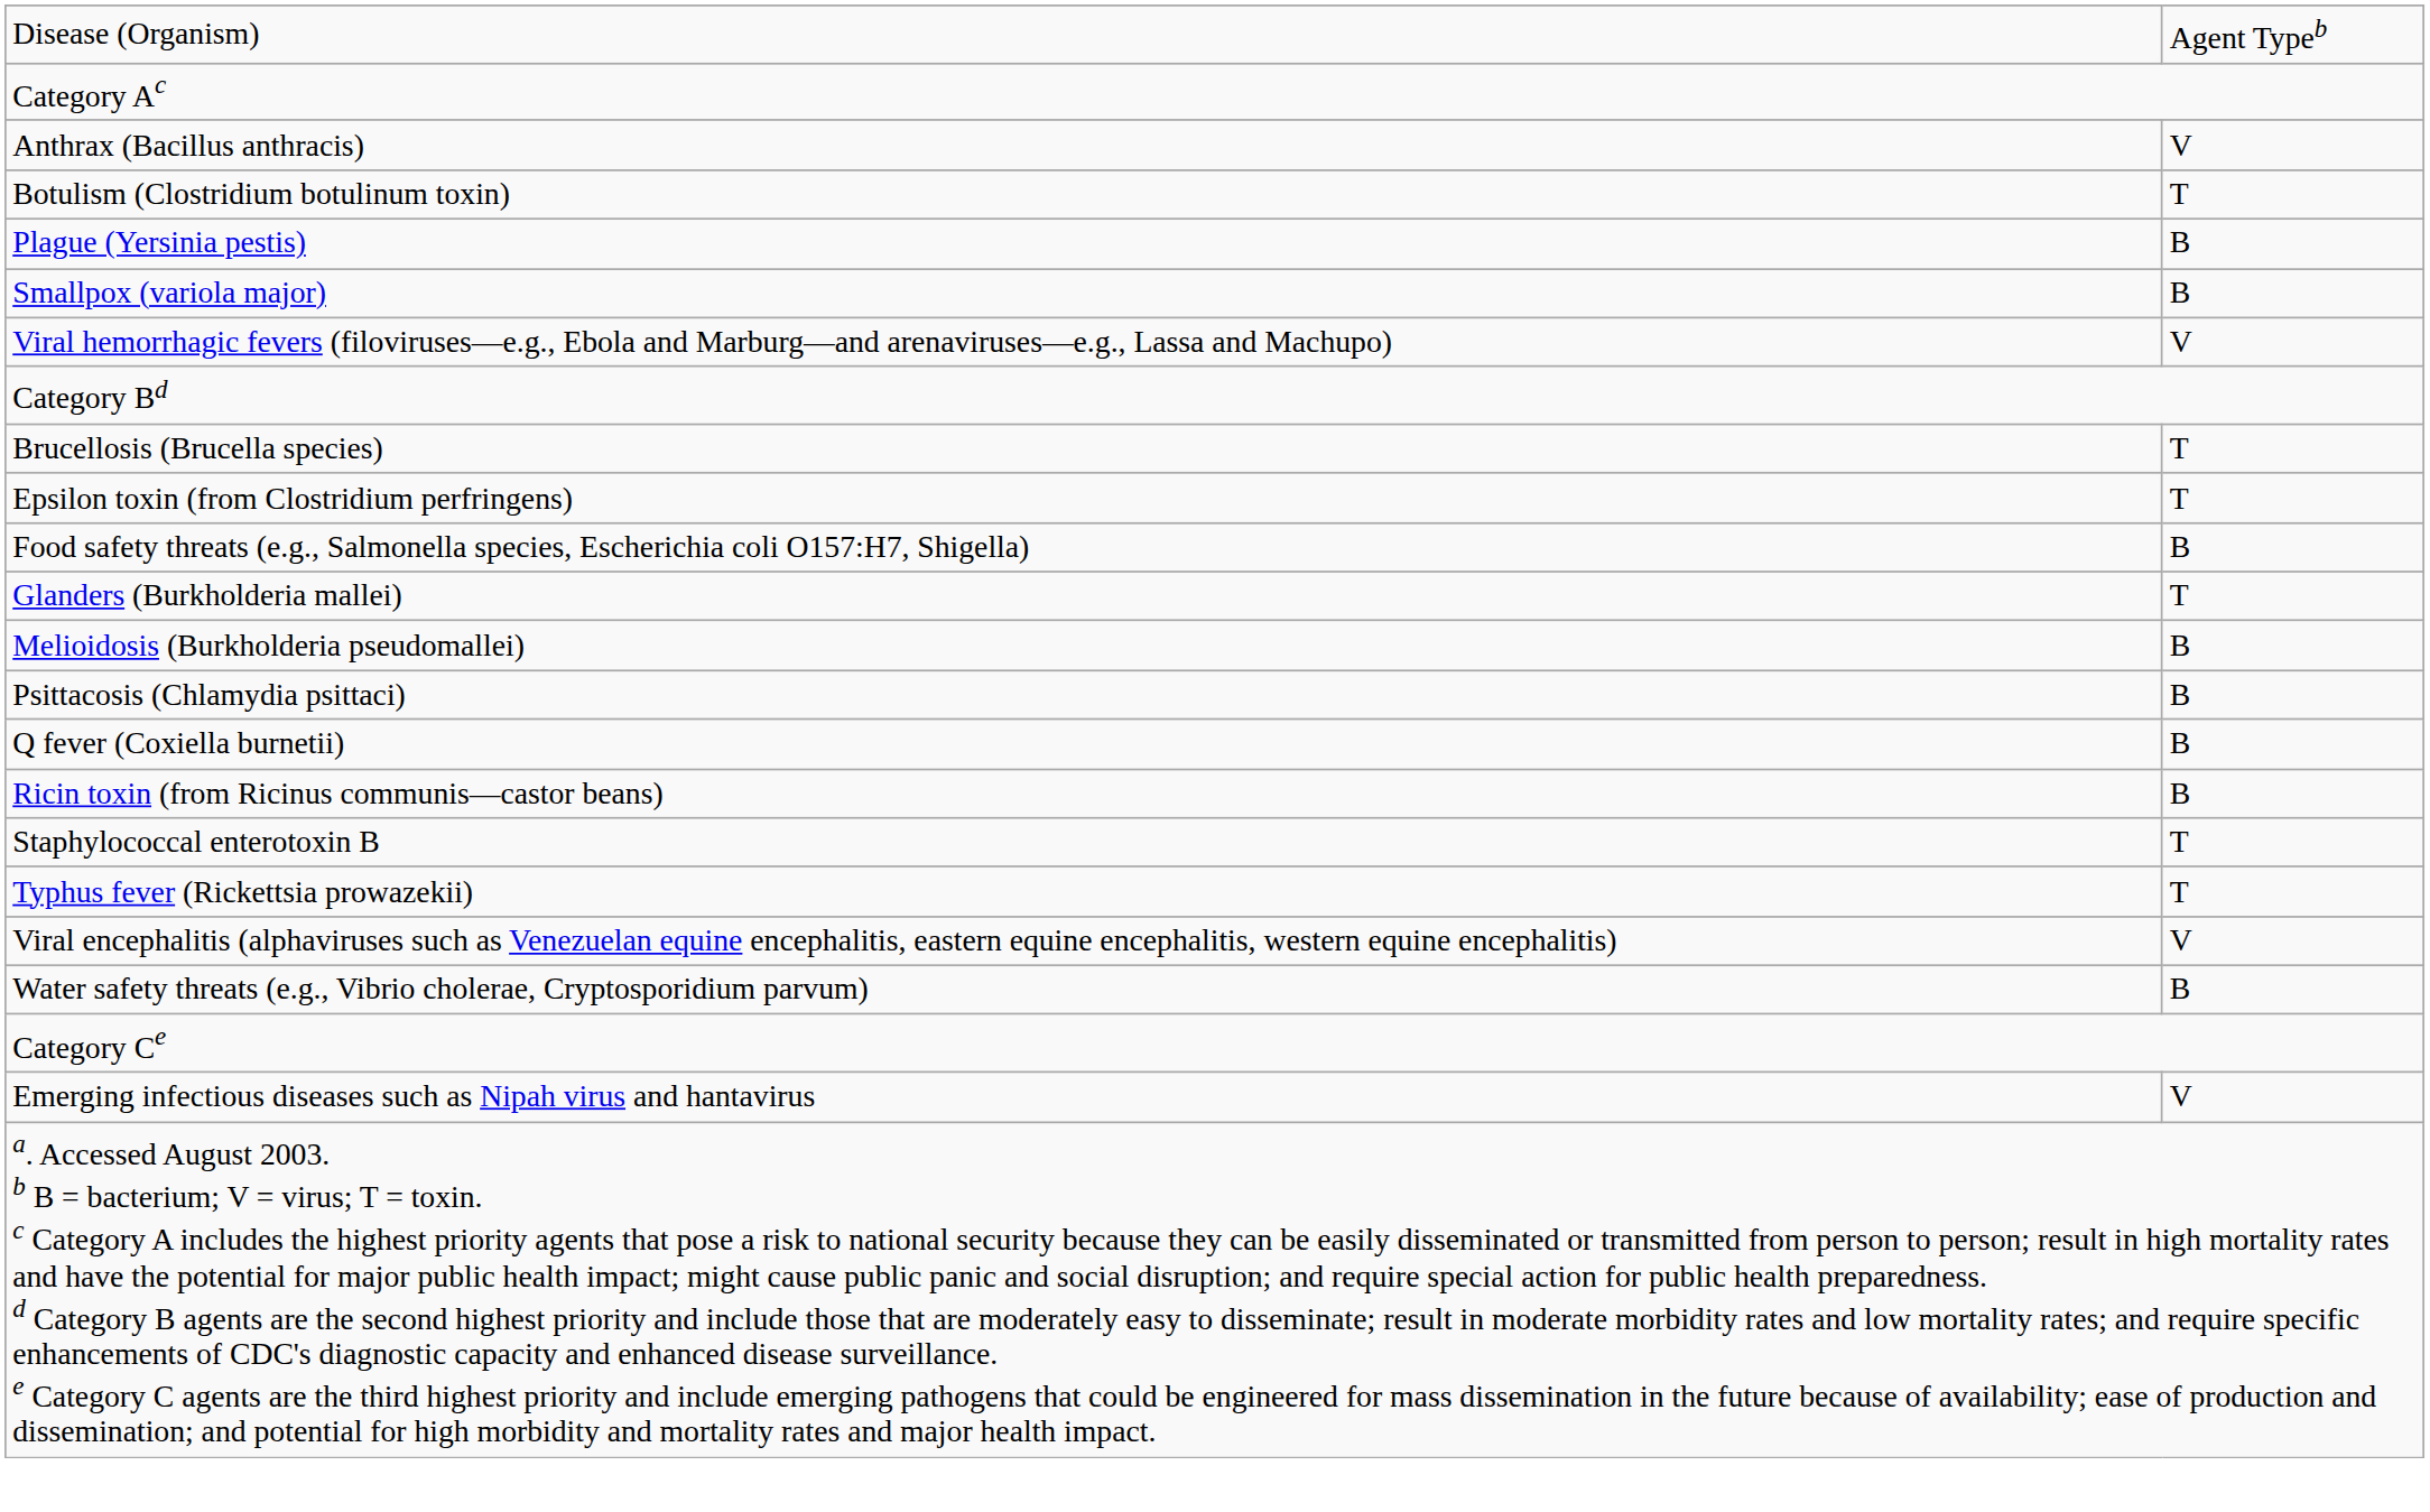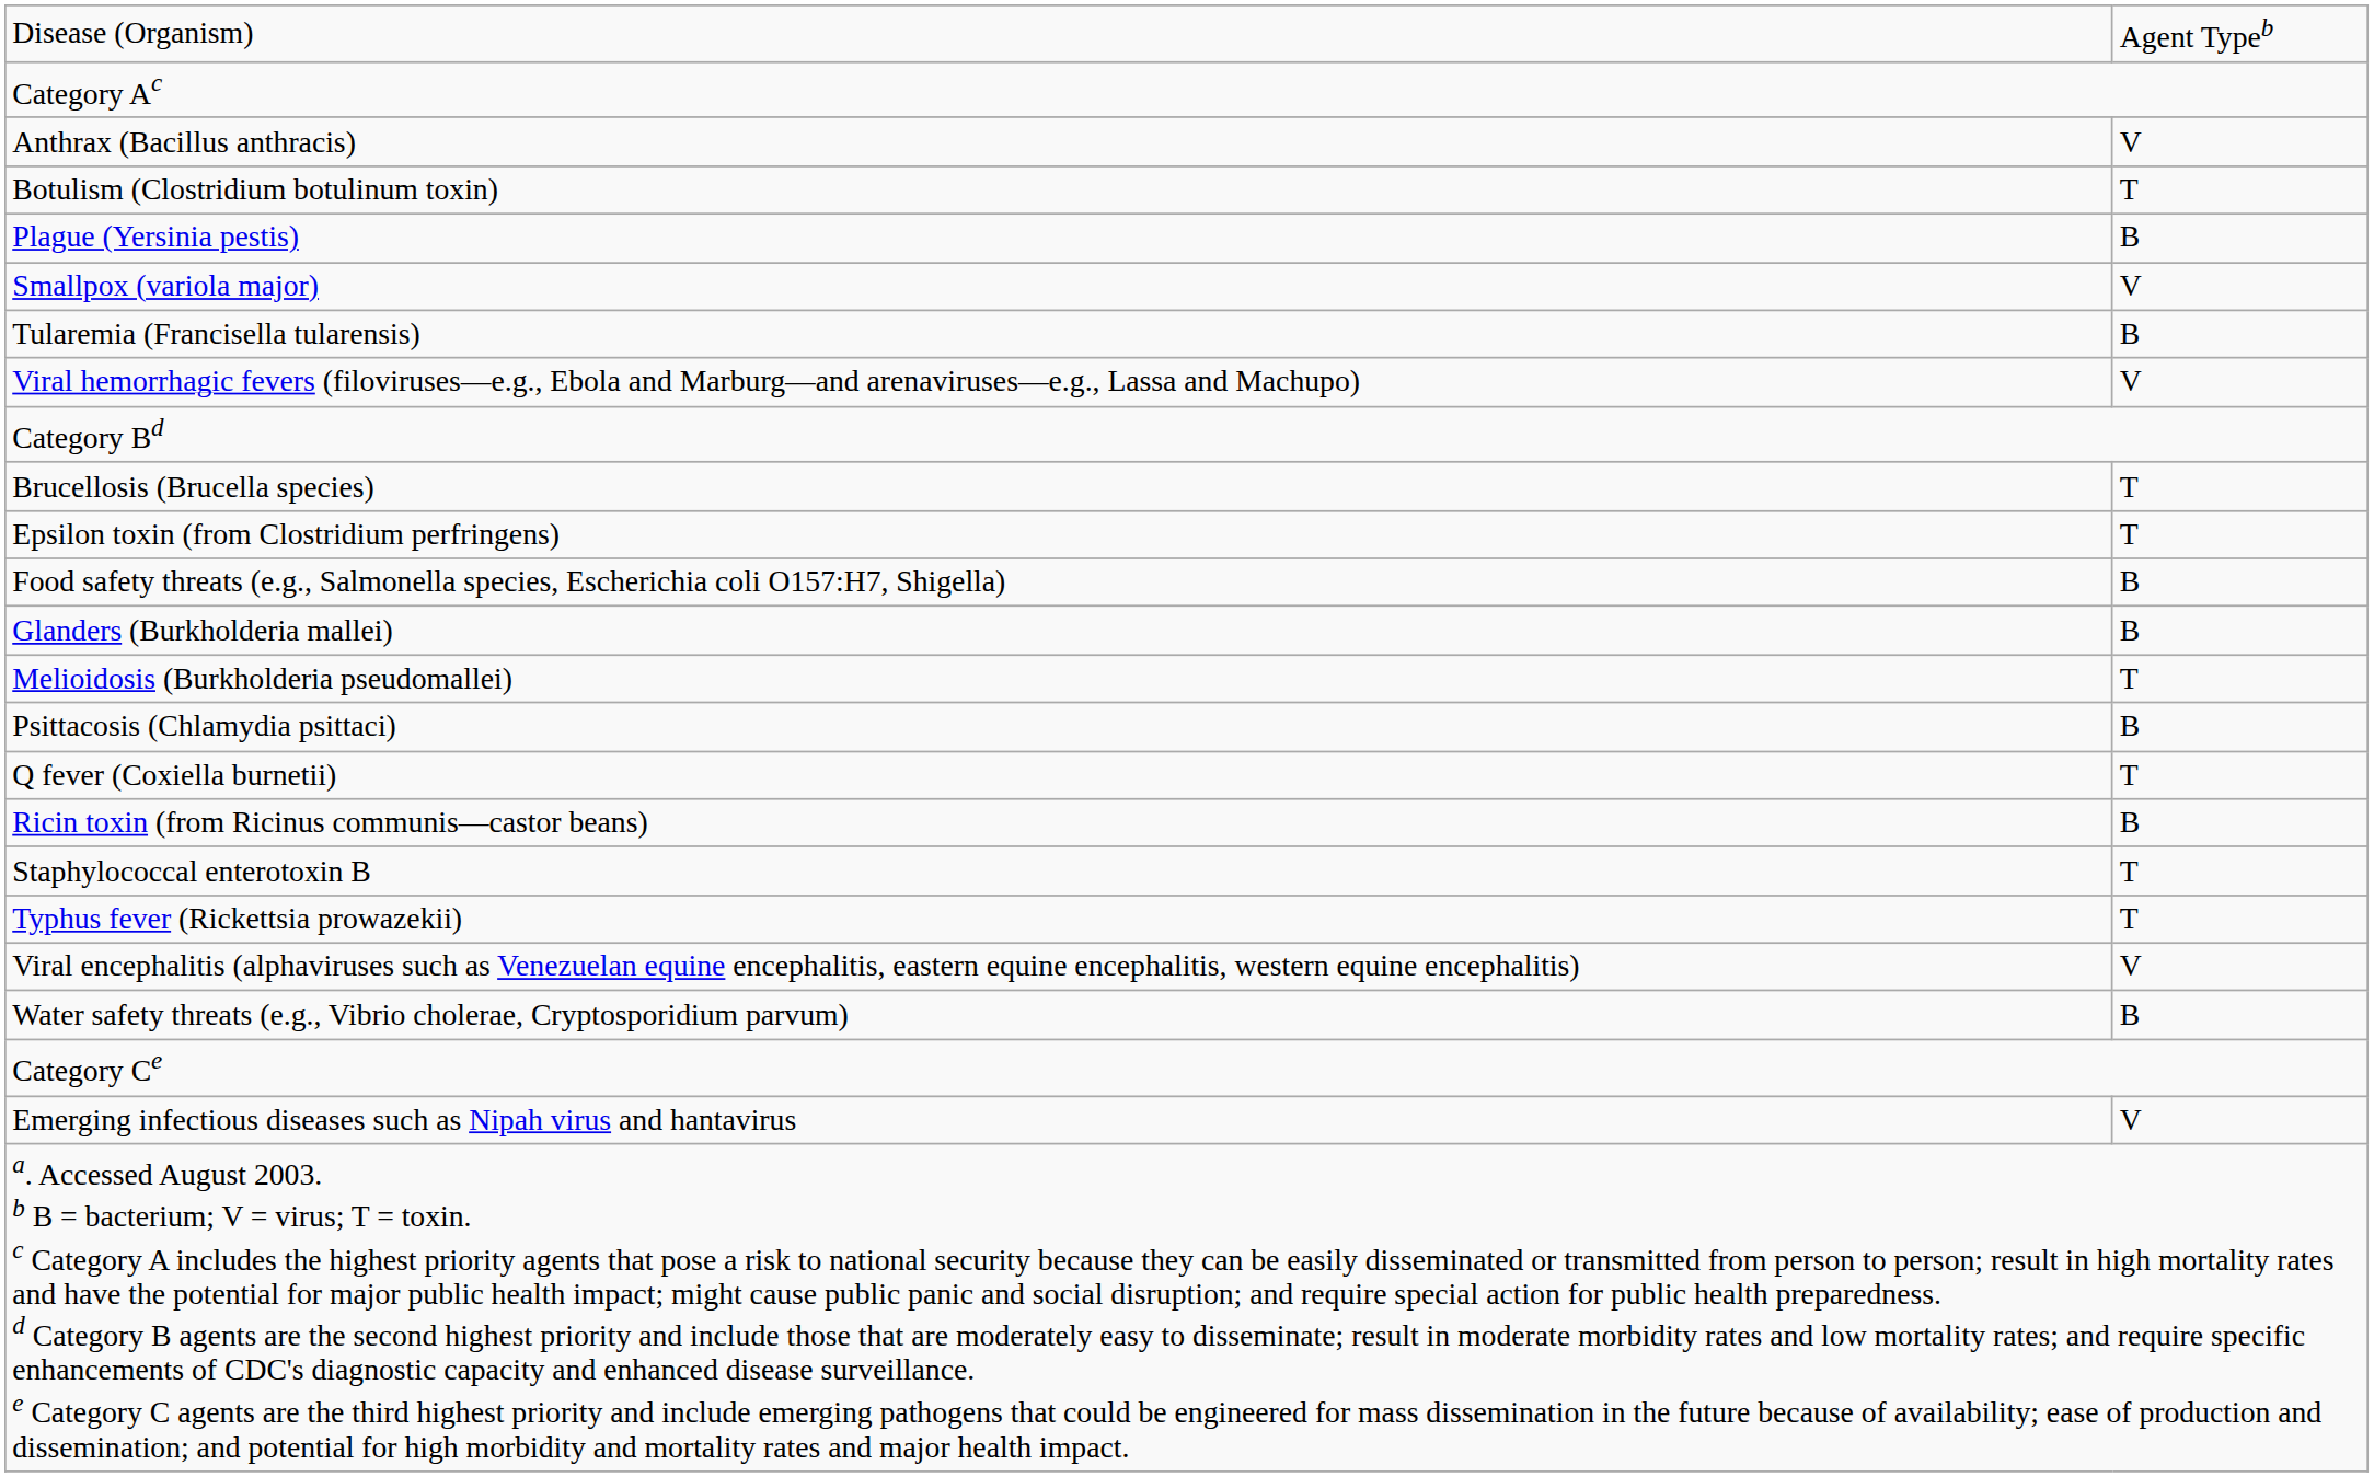 <table class="wikitable">
 <tr>
 <td>Disease (Organism)</td>
 <td>Agent Type<em><sup>b</sup></em></td>
 </tr>
 <tr>
 <td colspan="2">Category A<em><sup>c</sup></em></td>
 </tr>
 <tr>
 <td>Anthrax (Bacillus anthracis)</td>
 <td>V</td>
 </tr>
 <tr>
 <td>Botulism (Clostridium botulinum toxin)</td>
 <td>T</td>
 </tr>
 <tr>
 <td><a href='#'>Plague (Yersinia pestis)</a></td>
 <td>B</td>
 </tr>
 <tr>
 <td><a href='#'>Smallpox (variola major)</a></td>
+<td>V</td>
+</tr>
+<tr>
+<td>Tularemia (Francisella tularensis)</td>
 <td>B</td>
 </tr>
 <tr>
 <td><a href='#'>Viral hemorrhagic fevers</a> (filoviruses—e.g., Ebola and Marburg—and arenaviruses—e.g., Lassa and Machupo)</td>
 <td>V</td>
 </tr>
 <tr>
 <td colspan="2">Category B<em><sup>d</sup></em></td>
 </tr>
 <tr>
 <td>Brucellosis (Brucella species)</td>
 <td>T</td>
 </tr>
 <tr>
 <td>Epsilon toxin (from Clostridium perfringens)</td>
 <td>T</td>
 </tr>
 <tr>
 <td>Food safety threats (e.g., Salmonella species, Escherichia coli O157:H7, Shigella)</td>
 <td>B</td>
 </tr>
 <tr>
 <td><a href='#'>Glanders</a> (Burkholderia mallei)</td>
-<td>T</td>
+<td>B</td>
 </tr>
 <tr>
 <td><a href='#'>Melioidosis</a> (Burkholderia pseudomallei)</td>
-<td>B</td>
+<td>T</td>
 </tr>
 <tr>
 <td>Psittacosis (Chlamydia psittaci)</td>
 <td>B</td>
 </tr>
 <tr>
 <td>Q fever (Coxiella burnetii)</td>
-<td>B</td>
+<td>T</td>
 </tr>
 <tr>
 <td><a href='#'>Ricin toxin</a> (from Ricinus communis—castor beans)</td>
 <td>B</td>
 </tr>
 <tr>
 <td>Staphylococcal enterotoxin B</td>
 <td>T</td>
 </tr>
 <tr>
 <td><a href='#'>Typhus fever</a> (Rickettsia prowazekii)</td>
 <td>T</td>
 </tr>
 <tr>
 <td>Viral encephalitis (alphaviruses such as <a href='#'>Venezuelan equine</a> encephalitis, eastern equine encephalitis, western equine encephalitis)</td>
 <td>V</td>
 </tr>
 <tr>
 <td>Water safety threats (e.g., Vibrio cholerae, Cryptosporidium parvum)</td>
 <td>B</td>
 </tr>
 <tr>
 <td colspan="2">Category C<em><sup>e</sup></em></td>
 </tr>
 <tr>
 <td>Emerging infectious diseases such as <a href='#'>Nipah virus</a> and hantavirus</td>
 <td>V</td>
 </tr>
 <tr>
 <td colspan="2"><em><sup>a</sup></em>. Accessed August 2003.<br><em><sup>b</sup></em> B = bacterium; V = virus; T = toxin.<br><em><sup>c</sup></em> Category A includes the highest priority agents that pose a risk to national security because they can be easily disseminated or transmitted from person to person; result in high mortality rates and have the potential for major public health impact; might cause public panic and social disruption; and require special action for public health preparedness.<br><em><sup>d</sup></em> Category B agents are the second highest priority and include those that are moderately easy to disseminate; result in moderate morbidity rates and low mortality rates; and require specific enhancements of CDC's diagnostic capacity and enhanced disease surveillance.<br><em><sup>e</sup></em> Category C agents are the third highest priority and include emerging pathogens that could be engineered for mass dissemination in the future because of availability; ease of production and dissemination; and potential for high morbidity and mortality rates and major health impact.</td>
 </tr>
 </table>
